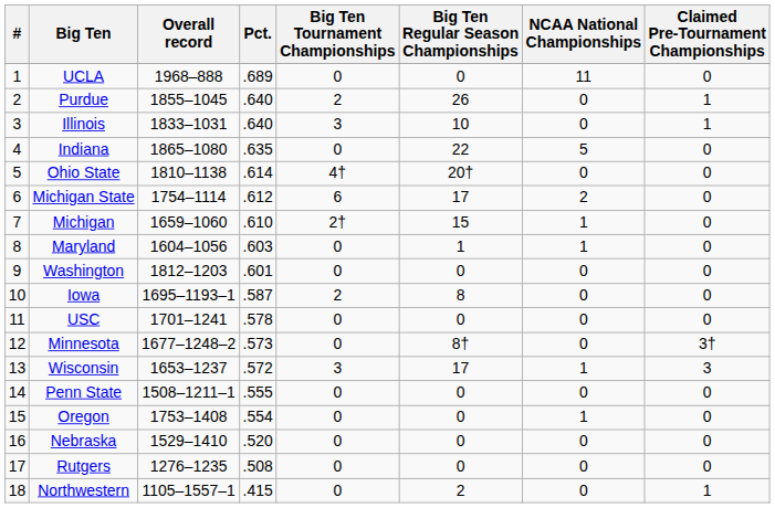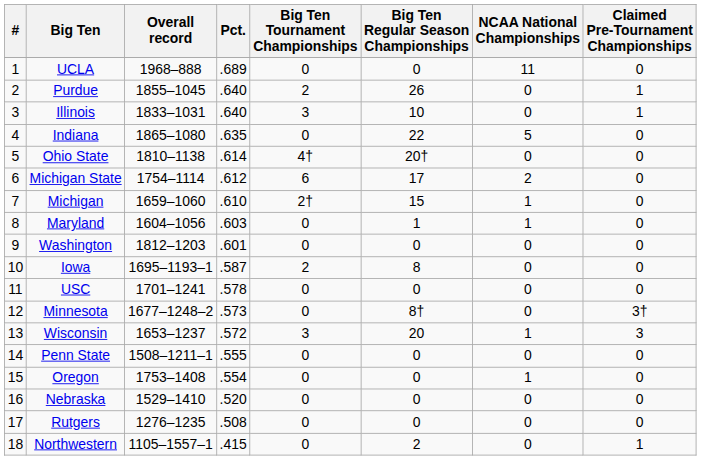 <table class="wikitable sortable" style="text-align: center;">
 <tr>
 <th scope="col">#</th>
 <th scope="col">Big Ten</th>
 <th scope="col">Overall<br>record</th>
 <th scope="col">Pct.</th>
 <th scope="col">Big Ten<br>Tournament<br>Championships</th>
 <th scope="col">Big Ten<br>Regular Season<br>Championships</th>
 <th scope="col">NCAA National<br>Championships</th>
 <th scope="col">Claimed<br>Pre-Tournament<br>Championships</th>
 </tr>
 <tr>
 </tr>
 <tr>
 <td>1</td>
 <td><a href='#'>UCLA</a></td>
 <td>1968–888</td>
 <td>.689</td>
 <td>0</td>
 <td>0</td>
 <td>11</td>
 <td>0</td>
 </tr>
 <tr>
 <td>2</td>
 <td><a href='#'>Purdue</a></td>
 <td>1855–1045</td>
 <td>.640</td>
 <td>2</td>
 <td>26</td>
 <td>0</td>
 <td>1</td>
 </tr>
 <tr>
 <td>3</td>
 <td><a href='#'>Illinois</a></td>
 <td>1833–1031</td>
 <td>.640</td>
 <td>3</td>
 <td>10</td>
 <td>0</td>
 <td>1</td>
 </tr>
 <tr>
 <td>4</td>
 <td><a href='#'>Indiana</a></td>
 <td>1865–1080</td>
 <td>.635</td>
 <td>0</td>
 <td>22</td>
 <td>5</td>
 <td>0</td>
 </tr>
 <tr>
 <td>5</td>
 <td><a href='#'>Ohio State</a></td>
 <td>1810–1138</td>
 <td>.614</td>
 <td>4†</td>
 <td>20†</td>
 <td>0</td>
 <td>0</td>
 </tr>
 <tr>
 <td>6</td>
 <td><a href='#'>Michigan State</a></td>
 <td>1754–1114</td>
 <td>.612</td>
 <td>6</td>
 <td>17</td>
 <td>2</td>
 <td>0</td>
 </tr>
 <tr>
 <td>7</td>
 <td><a href='#'>Michigan</a></td>
 <td>1659–1060</td>
 <td>.610</td>
 <td>2†</td>
 <td>15</td>
 <td>1</td>
 <td>0</td>
 </tr>
 <tr>
 <td>8</td>
 <td><a href='#'>Maryland</a></td>
 <td>1604–1056</td>
 <td>.603</td>
 <td>0</td>
 <td>1</td>
 <td>1</td>
 <td>0</td>
 </tr>
 <tr>
 <td>9</td>
 <td><a href='#'>Washington</a></td>
 <td>1812–1203</td>
 <td>.601</td>
 <td>0</td>
 <td>0</td>
 <td>0</td>
 <td>0</td>
 </tr>
 <tr>
 <td>10</td>
 <td><a href='#'>Iowa</a></td>
 <td>1695–1193–1</td>
 <td>.587</td>
 <td>2</td>
 <td>8</td>
 <td>0</td>
 <td>0</td>
 </tr>
 <tr>
 <td>11</td>
 <td><a href='#'>USC</a></td>
 <td>1701–1241</td>
 <td>.578</td>
 <td>0</td>
 <td>0</td>
 <td>0</td>
 <td>0</td>
 </tr>
 <tr>
 <td>12</td>
 <td><a href='#'>Minnesota</a></td>
 <td>1677–1248–2</td>
 <td>.573</td>
 <td>0</td>
 <td>8†</td>
 <td>0</td>
 <td>3†</td>
 </tr>
 <tr>
 <td>13</td>
 <td><a href='#'>Wisconsin</a></td>
 <td>1653–1237</td>
 <td>.572</td>
 <td>3</td>
-<td>17</td>
+<td>20</td>
 <td>1</td>
 <td>3</td>
 </tr>
 <tr>
 <td>14</td>
 <td><a href='#'>Penn State</a></td>
 <td>1508–1211–1</td>
 <td>.555</td>
 <td>0</td>
 <td>0</td>
 <td>0</td>
 <td>0</td>
 </tr>
 <tr>
 <td>15</td>
 <td><a href='#'>Oregon</a></td>
 <td>1753–1408</td>
 <td>.554</td>
 <td>0</td>
 <td>0</td>
 <td>1</td>
 <td>0</td>
 </tr>
 <tr>
 <td>16</td>
 <td><a href='#'>Nebraska</a></td>
 <td>1529–1410</td>
 <td>.520</td>
 <td>0</td>
 <td>0</td>
 <td>0</td>
 <td>0</td>
 </tr>
 <tr>
 <td>17</td>
 <td><a href='#'>Rutgers</a></td>
 <td>1276–1235</td>
 <td>.508</td>
 <td>0</td>
 <td>0</td>
 <td>0</td>
 <td>0</td>
 </tr>
 <tr>
 <td>18</td>
 <td><a href='#'>Northwestern</a></td>
 <td>1105–1557–1</td>
 <td>.415</td>
 <td>0</td>
 <td>2</td>
 <td>0</td>
 <td>1</td>
 </tr>
 </table>
